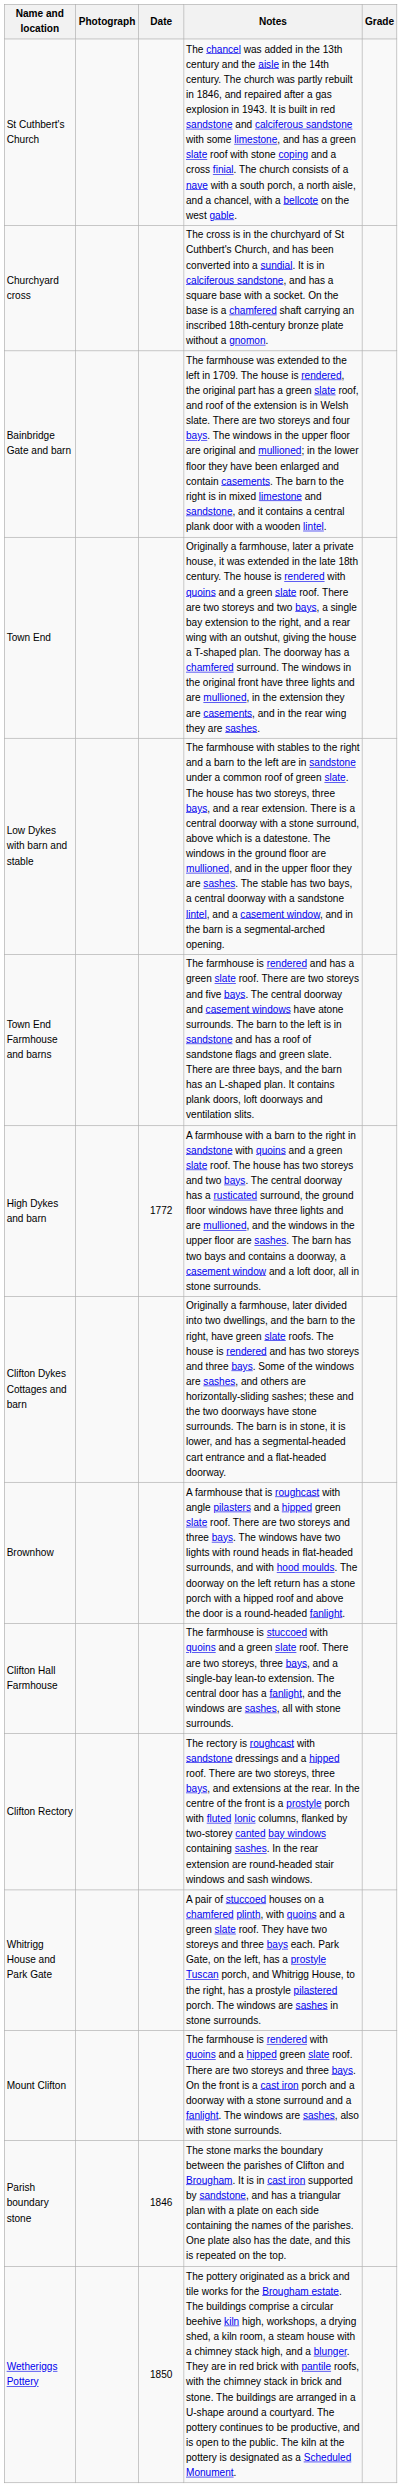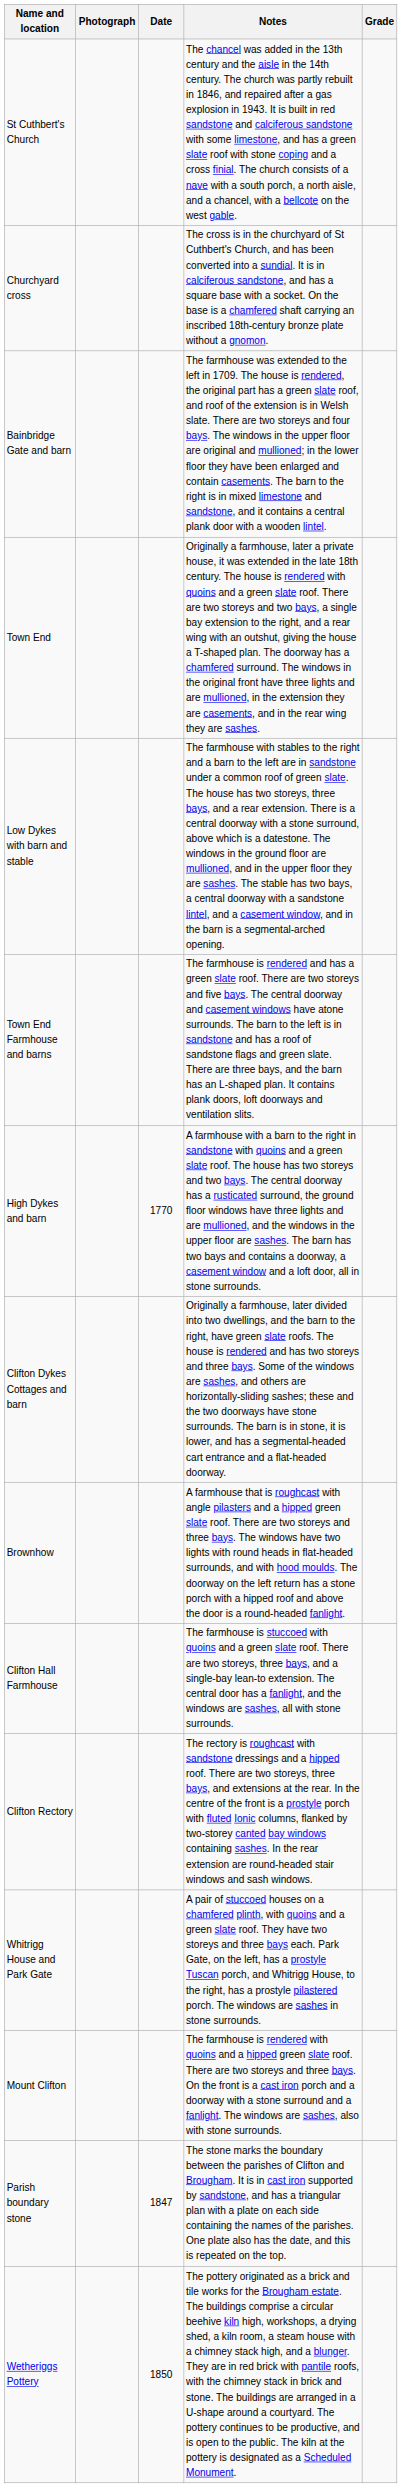 <table class="wikitable sortable plainrowheaders" style="width:100%; border:0; text-align:left; line-height:150%;">
 <tr>
 <th scope="col"  style="width:150px">Name and location</th>
 <th scope="col"  style="width:100px" class="unsortable">Photograph</th>
 <th scope="col"  style="width:120px">Date</th>
 <th scope="col"  style="width:650px" class="unsortable">Notes</th>
 <th scope="col"  style="width:50px">Grade</th>
 </tr>
 <tr>
 <td>St Cuthbert's Church<br><small></small></td>
 <td></td>
 <td align="center"></td>
 <td>The <a href='#'>chancel</a> was added in the 13th century and the <a href='#'>aisle</a> in the 14th century.  The church was partly rebuilt in 1846, and repaired after a gas explosion in 1943.  It is built in red <a href='#'>sandstone</a> and <a href='#'>calciferous sandstone</a> with some <a href='#'>limestone</a>, and has a green <a href='#'>slate</a> roof with stone <a href='#'>coping</a> and a cross <a href='#'>finial</a>.  The church consists of a <a href='#'>nave</a> with a south porch, a north aisle, and a chancel, with a <a href='#'>bellcote</a> on the west <a href='#'>gable</a>.</td>
 <td align="center" ></td>
 </tr>
 <tr>
 <td>Churchyard cross<br><small></small></td>
 <td></td>
 <td align="center"></td>
 <td>The cross is in the churchyard of St Cuthbert's Church, and has been converted into a <a href='#'>sundial</a>.  It is in <a href='#'>calciferous sandstone</a>, and has a square base with a socket.  On the base is a <a href='#'>chamfered</a> shaft carrying an inscribed 18th-century bronze plate without a <a href='#'>gnomon</a>.</td>
 <td align="center" ></td>
 </tr>
 <tr>
 <td>Bainbridge Gate and barn<br><small></small></td>
 <td></td>
 <td align="center"></td>
 <td>The farmhouse was extended to the left in 1709.  The house is <a href='#'>rendered</a>, the original part has a green <a href='#'>slate</a> roof, and roof of the extension is in Welsh slate.  There are two storeys and four <a href='#'>bays</a>.  The windows in the upper floor are original and <a href='#'>mullioned</a>; in the lower floor they have been enlarged and contain <a href='#'>casements</a>.  The barn to the right is in mixed <a href='#'>limestone</a> and <a href='#'>sandstone</a>, and it contains a central plank door with a wooden <a href='#'>lintel</a>.</td>
 <td align="center" ></td>
 </tr>
 <tr>
 <td>Town End<br><small></small></td>
 <td></td>
 <td align="center"></td>
 <td>Originally a farmhouse, later a private house, it was extended in the late 18th century.  The house is <a href='#'>rendered</a> with <a href='#'>quoins</a> and a green <a href='#'>slate</a> roof.  There are two storeys and two <a href='#'>bays</a>, a single bay extension to the right, and a rear wing with an outshut, giving the house a T-shaped plan.  The doorway has a <a href='#'>chamfered</a> surround.  The windows in the original front have three lights and are <a href='#'>mullioned</a>, in the extension they are <a href='#'>casements</a>, and in the rear wing they are <a href='#'>sashes</a>.</td>
 <td align="center" ></td>
 </tr>
 <tr>
 <td>Low Dykes with barn and stable<br><small></small></td>
 <td></td>
 <td align="center"></td>
 <td>The farmhouse with stables to the right and a barn to the left are in <a href='#'>sandstone</a> under a common roof of green <a href='#'>slate</a>.  The house has two storeys, three <a href='#'>bays</a>, and a rear extension.  There is a central doorway with a stone surround, above which is a datestone.  The windows in the ground floor are <a href='#'>mullioned</a>, and in the upper floor they are <a href='#'>sashes</a>.  The stable has two bays, a central doorway with a sandstone <a href='#'>lintel</a>, and a <a href='#'>casement window</a>, and in the barn is a segmental-arched opening.</td>
 <td align="center" ></td>
 </tr>
 <tr>
 <td>Town End Farmhouse and barns<br><small></small></td>
 <td></td>
 <td align="center"></td>
 <td>The farmhouse is <a href='#'>rendered</a> and has a green <a href='#'>slate</a> roof.  There are two storeys and five <a href='#'>bays</a>.  The central doorway and <a href='#'>casement windows</a> have atone surrounds.  The barn to the left is in <a href='#'>sandstone</a> and has a roof of sandstone flags and green slate.  There are three bays, and the barn has an L-shaped plan.  It contains plank doors, loft doorways and ventilation slits.</td>
 <td align="center" ></td>
 </tr>
 <tr>
 <td>High Dykes and barn<br><small></small></td>
 <td></td>
-<td align="center">1772</td>
+<td align="center">1770</td>
 <td>A farmhouse with a barn to the right in <a href='#'>sandstone</a> with <a href='#'>quoins</a> and a green <a href='#'>slate</a> roof.  The house has two storeys and two <a href='#'>bays</a>.  The central doorway has a <a href='#'>rusticated</a> surround, the ground floor windows have three lights and are <a href='#'>mullioned</a>, and the windows in the upper floor are <a href='#'>sashes</a>.  The barn has two bays and contains a doorway, a <a href='#'>casement window</a> and a loft door, all in stone surrounds.</td>
 <td align="center" ></td>
 </tr>
 <tr>
 <td>Clifton Dykes Cottages and barn<br><small></small></td>
 <td></td>
 <td align="center"></td>
 <td>Originally a farmhouse, later divided into two dwellings, and the barn to the right, have green <a href='#'>slate</a> roofs.  The house is <a href='#'>rendered</a> and has two storeys and three <a href='#'>bays</a>.  Some of the windows are <a href='#'>sashes</a>, and others are horizontally-sliding sashes; these and the two doorways have stone surrounds.  The barn is in stone, it is lower, and has a segmental-headed cart entrance and a flat-headed doorway.</td>
 <td align="center" ></td>
 </tr>
 <tr>
 <td>Brownhow<br><small></small></td>
 <td></td>
 <td align="center"></td>
 <td>A farmhouse that is <a href='#'>roughcast</a> with angle <a href='#'>pilasters</a> and a <a href='#'>hipped</a> green <a href='#'>slate</a> roof.  There are two storeys and three <a href='#'>bays</a>.  The windows have two lights with round heads in flat-headed surrounds, and with <a href='#'>hood moulds</a>.  The doorway on the left return has a stone porch with a hipped roof and above the door is a round-headed <a href='#'>fanlight</a>.</td>
 <td align="center" ></td>
 </tr>
 <tr>
 <td>Clifton Hall Farmhouse<br><small></small></td>
 <td></td>
 <td align="center"></td>
 <td>The farmhouse is <a href='#'>stuccoed</a> with <a href='#'>quoins</a> and a green <a href='#'>slate</a> roof.  There are two storeys, three <a href='#'>bays</a>, and a single-bay lean-to extension.  The central door has a <a href='#'>fanlight</a>, and the windows are <a href='#'>sashes</a>, all with stone surrounds.</td>
 <td align="center" ></td>
 </tr>
 <tr>
 <td>Clifton Rectory<br><small></small></td>
 <td></td>
 <td align="center"></td>
 <td>The rectory is <a href='#'>roughcast</a> with <a href='#'>sandstone</a> dressings and a <a href='#'>hipped</a> roof.  There are two storeys, three <a href='#'>bays</a>, and extensions at the rear.  In the centre of the front is a <a href='#'>prostyle</a> porch with <a href='#'>fluted</a> <a href='#'>Ionic</a> columns, flanked by two-storey <a href='#'>canted</a> <a href='#'>bay windows</a> containing <a href='#'>sashes</a>.  In the rear extension are round-headed stair windows and sash windows.</td>
 <td align="center" ></td>
 </tr>
 <tr>
 <td>Whitrigg House and Park Gate<br><small></small></td>
 <td></td>
 <td align="center"></td>
 <td>A pair of <a href='#'>stuccoed</a> houses on a <a href='#'>chamfered</a> <a href='#'>plinth</a>, with <a href='#'>quoins</a> and a green <a href='#'>slate</a> roof.  They have two storeys and three <a href='#'>bays</a> each.  Park Gate, on the left, has a <a href='#'>prostyle</a> <a href='#'>Tuscan</a> porch, and Whitrigg House, to the right, has a prostyle <a href='#'>pilastered</a> porch.  The windows are <a href='#'>sashes</a> in stone surrounds.</td>
 <td align="center" ></td>
 </tr>
 <tr>
 <td>Mount Clifton<br><small></small></td>
 <td></td>
 <td align="center"></td>
 <td>The farmhouse is <a href='#'>rendered</a> with <a href='#'>quoins</a> and a <a href='#'>hipped</a> green <a href='#'>slate</a> roof.  There are two storeys and three <a href='#'>bays</a>.  On the front is a <a href='#'>cast iron</a> porch and a doorway with a stone surround and a <a href='#'>fanlight</a>.  The windows are <a href='#'>sashes</a>, also with stone surrounds.</td>
 <td align="center" ></td>
 </tr>
 <tr>
 <td>Parish boundary stone<br><small></small></td>
 <td></td>
-<td align="center">1846</td>
+<td align="center">1847</td>
 <td>The stone marks the boundary between the parishes of Clifton and <a href='#'>Brougham</a>. It is in <a href='#'>cast iron</a> supported by <a href='#'>sandstone</a>, and has a triangular plan with a plate on each side containing the names of the parishes.  One plate also has the date, and this is repeated on the top.</td>
 <td align="center" ></td>
 </tr>
 <tr>
 <td><a href='#'>Wetheriggs Pottery</a><br><small></small></td>
 <td></td>
 <td align="center">1850</td>
 <td>The pottery originated as a brick and tile works for the <a href='#'>Brougham estate</a>.  The buildings comprise a circular beehive <a href='#'>kiln</a>  high, workshops, a drying shed, a kiln room, a steam house with a chimney stack  high, and a <a href='#'>blunger</a>.  They are in red brick with <a href='#'>pantile</a> roofs, with the chimney stack in brick and stone.  The buildings are arranged in a U-shape around a courtyard.  The pottery continues to be productive, and is open to the public.  The kiln at the pottery is designated as a <a href='#'>Scheduled Monument</a>.</td>
 <td align="center" ></td>
 </tr>
 <tr>
 </tr>
 </table>
